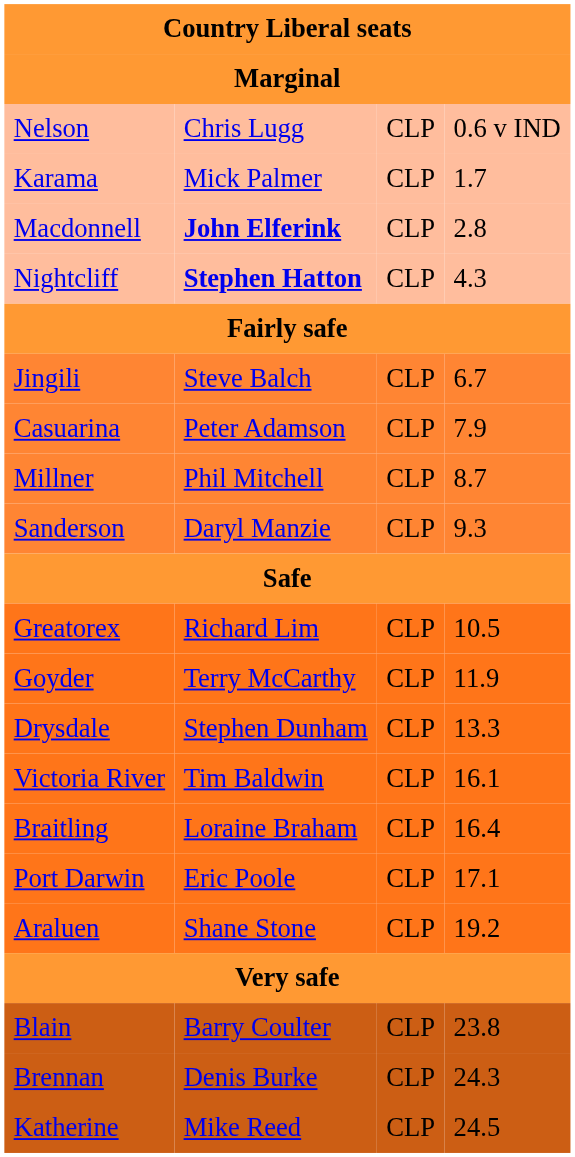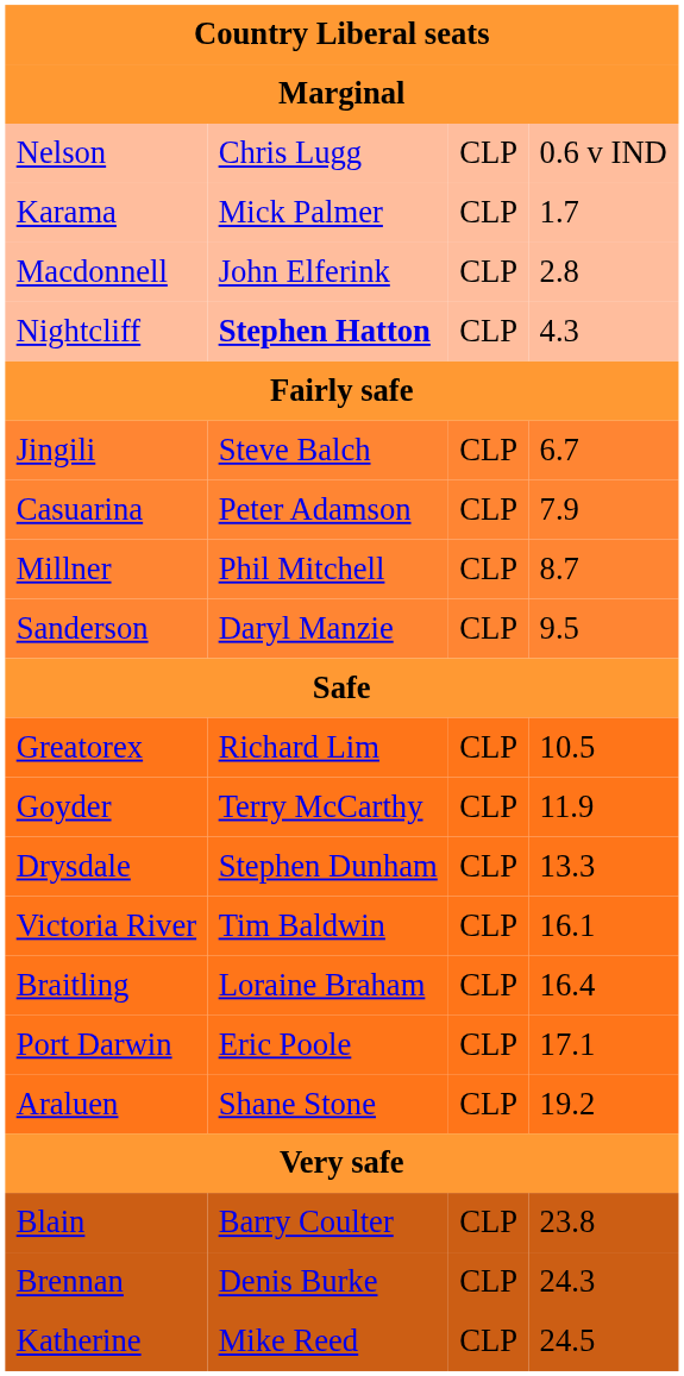 <table class="toccolours" align="left" cellpadding="5" cellspacing="0" style="margin-right: .5em; margin-top: .4em; font-size: 90%; float:right">
 <tr>
 <td colspan="4"  style="text-align:center; background:#ff9933;"><span><strong>Country Liberal seats</strong></span></td>
 </tr>
 <tr>
 <td colspan="4"  style="text-align:center; background:#ff9933;"><span><strong>Marginal</strong></span></td>
 </tr>
 <tr>
 <td style="text-align:left; background:#FFBD9D;"><a href='#'>Nelson</a></td>
 <td style="text-align:left; background:#FFBD9D;"><a href='#'>Chris Lugg</a></td>
 <td style="text-align:left; background:#FFBD9D;">CLP</td>
 <td style="text-align:left; background:#FFBD9D;">0.6 v IND</td>
 </tr>
 <tr>
 <td style="text-align:left; background:#FFBD9D;"><a href='#'>Karama</a></td>
 <td style="text-align:left; background:#FFBD9D;"><a href='#'>Mick Palmer</a></td>
 <td style="text-align:left; background:#FFBD9D;">CLP</td>
 <td style="text-align:left; background:#FFBD9D;">1.7</td>
 </tr>
 <tr>
 <td style="text-align:left; background:#FFBD9D;"><a href='#'>Macdonnell</a></td>
-<td style="text-align:left; background:#FFBD9D;"><strong><a href='#'>John Elferink</a></strong></td>
+<td style="text-align:left; background:#FFBD9D;"><a href='#'>John Elferink</a></td>
 <td style="text-align:left; background:#FFBD9D;">CLP</td>
 <td style="text-align:left; background:#FFBD9D;">2.8</td>
 </tr>
 <tr>
 <td style="text-align:left; background:#FFBD9D;"><a href='#'>Nightcliff</a></td>
 <td style="text-align:left; background:#FFBD9D;"><strong><a href='#'>Stephen Hatton</a></strong></td>
 <td style="text-align:left; background:#FFBD9D;">CLP</td>
 <td style="text-align:left; background:#FFBD9D;">4.3</td>
 </tr>
 <tr>
 <td colspan="4"  style="text-align:center; background:#ff9933;"><span><strong>Fairly safe</strong></span></td>
 </tr>
 <tr>
 <td style="text-align:left; background:#FF8533;"><a href='#'>Jingili</a></td>
 <td style="text-align:left; background:#FF8533;"><a href='#'>Steve Balch</a></td>
 <td style="text-align:left; background:#FF8533;">CLP</td>
 <td style="text-align:left; background:#FF8533;">6.7</td>
 </tr>
 <tr>
 <td style="text-align:left; background:#FF8533;"><a href='#'>Casuarina</a></td>
 <td style="text-align:left; background:#FF8533;"><a href='#'>Peter Adamson</a></td>
 <td style="text-align:left; background:#FF8533;">CLP</td>
 <td style="text-align:left; background:#FF8533;">7.9</td>
 </tr>
 <tr>
 <td style="text-align:left; background:#FF8533;"><a href='#'>Millner</a></td>
 <td style="text-align:left; background:#FF8533;"><a href='#'>Phil Mitchell</a></td>
 <td style="text-align:left; background:#FF8533;">CLP</td>
 <td style="text-align:left; background:#FF8533;">8.7</td>
 </tr>
 <tr>
 <td style="text-align:left; background:#FF8533;"><a href='#'>Sanderson</a></td>
 <td style="text-align:left; background:#FF8533;"><a href='#'>Daryl Manzie</a></td>
 <td style="text-align:left; background:#FF8533;">CLP</td>
-<td style="text-align:left; background:#FF8533;">9.3</td>
+<td style="text-align:left; background:#FF8533;">9.5</td>
 </tr>
 <tr>
 <td colspan="4"  style="text-align:center; background:#ff9933;"><span><strong>Safe</strong></span></td>
 </tr>
 <tr>
 <td style="text-align:left; background:#FF7519;"><a href='#'>Greatorex</a></td>
 <td style="text-align:left; background:#FF7519;"><a href='#'>Richard Lim</a></td>
 <td style="text-align:left; background:#FF7519;">CLP</td>
 <td style="text-align:left; background:#FF7519;">10.5</td>
 </tr>
 <tr>
 <td style="text-align:left; background:#FF7519;"><a href='#'>Goyder</a></td>
 <td style="text-align:left; background:#FF7519;"><a href='#'>Terry McCarthy</a></td>
 <td style="text-align:left; background:#FF7519;">CLP</td>
 <td style="text-align:left; background:#FF7519;">11.9</td>
 </tr>
 <tr>
 <td style="text-align:left; background:#FF7519;"><a href='#'>Drysdale</a></td>
 <td style="text-align:left; background:#FF7519;"><a href='#'>Stephen Dunham</a></td>
 <td style="text-align:left; background:#FF7519;">CLP</td>
 <td style="text-align:left; background:#FF7519;">13.3</td>
 </tr>
 <tr>
 <td style="text-align:left; background:#FF7519;"><a href='#'>Victoria River</a></td>
 <td style="text-align:left; background:#FF7519;"><a href='#'>Tim Baldwin</a></td>
 <td style="text-align:left; background:#FF7519;">CLP</td>
 <td style="text-align:left; background:#FF7519;">16.1</td>
 </tr>
 <tr>
 <td style="text-align:left; background:#FF7519;"><a href='#'>Braitling</a></td>
 <td style="text-align:left; background:#FF7519;"><a href='#'>Loraine Braham</a></td>
 <td style="text-align:left; background:#FF7519;">CLP</td>
 <td style="text-align:left; background:#FF7519;">16.4</td>
 </tr>
 <tr>
 <td style="text-align:left; background:#FF7519;"><a href='#'>Port Darwin</a></td>
 <td style="text-align:left; background:#FF7519;"><a href='#'>Eric Poole</a></td>
 <td style="text-align:left; background:#FF7519;">CLP</td>
 <td style="text-align:left; background:#FF7519;">17.1</td>
 </tr>
 <tr>
 <td style="text-align:left; background:#FF7519;"><a href='#'>Araluen</a></td>
 <td style="text-align:left; background:#FF7519;"><a href='#'>Shane Stone</a></td>
 <td style="text-align:left; background:#FF7519;">CLP</td>
 <td style="text-align:left; background:#FF7519;">19.2</td>
 </tr>
 <tr>
 <td colspan="4"  style="text-align:center; background:#ff9933;"><span><strong>Very safe</strong></span></td>
 </tr>
 <tr>
 <td style="text-align:left; background:#CC5E14;"><a href='#'>Blain</a></td>
 <td style="text-align:left; background:#CC5E14;"><a href='#'>Barry Coulter</a></td>
 <td style="text-align:left; background:#CC5E14;">CLP</td>
 <td style="text-align:left; background:#CC5E14;">23.8</td>
 </tr>
 <tr>
 <td style="text-align:left; background:#CC5E14;"><a href='#'>Brennan</a></td>
 <td style="text-align:left; background:#CC5E14;"><a href='#'>Denis Burke</a></td>
 <td style="text-align:left; background:#CC5E14;">CLP</td>
 <td style="text-align:left; background:#CC5E14;">24.3</td>
 </tr>
 <tr>
 <td style="text-align:left; background:#CC5E14;"><a href='#'>Katherine</a></td>
 <td style="text-align:left; background:#CC5E14;"><a href='#'>Mike Reed</a></td>
 <td style="text-align:left; background:#CC5E14;">CLP</td>
 <td style="text-align:left; background:#CC5E14;">24.5</td>
 </tr>
 </table>
